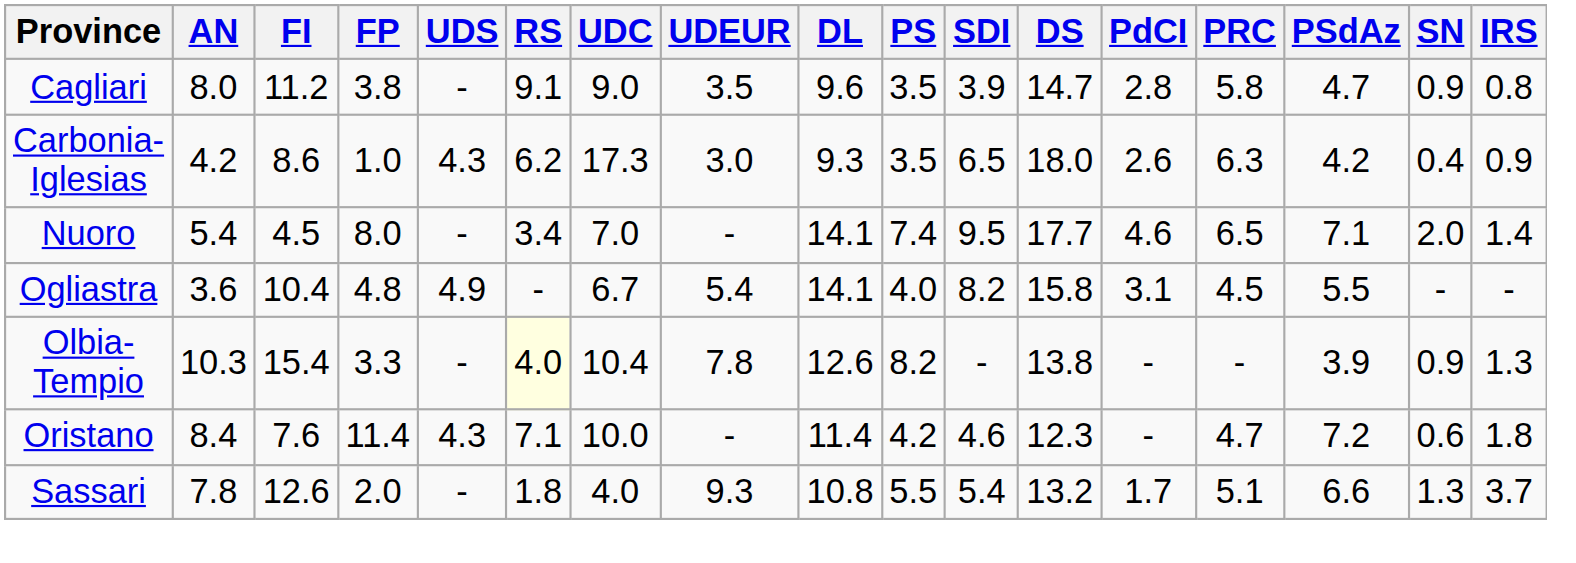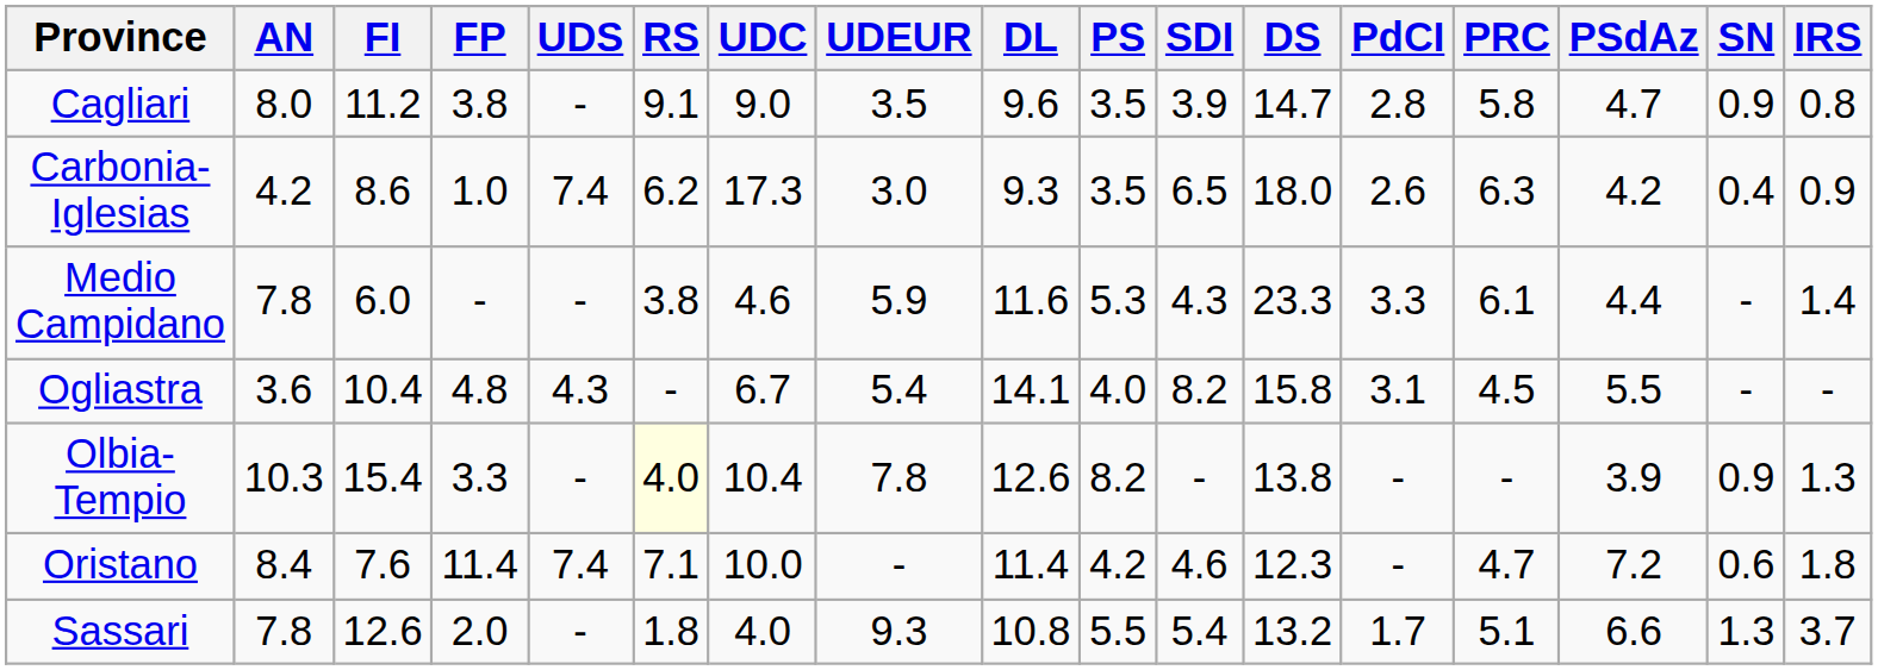 <table class="wikitable" style="text-align:center; width:100%">
 <tr>
 <th style="width:12%"><strong>Province</strong></th>
 <th style="width:5%"><strong><a href='#'>AN</a></strong></th>
 <th style="width:5%"><strong><a href='#'>FI</a></strong></th>
 <th style="width:5%"><strong><a href='#'>FP</a></strong></th>
 <th style="width:5%"><strong><a href='#'>UDS</a></strong></th>
 <th style="width:5%"><strong><a href='#'>RS</a></strong></th>
 <th style="width:5%"><strong><a href='#'>UDC</a></strong></th>
 <th style="width:5%"><strong><a href='#'>UDEUR</a></strong></th>
 <th style="width:5%"><strong><a href='#'>DL</a></strong></th>
 <th style="width:5%"><strong><a href='#'>PS</a></strong></th>
 <th style="width:5%"><strong><a href='#'>SDI</a></strong></th>
 <th style="width:5%"><strong><a href='#'>DS</a></strong></th>
 <th style="width:5%"><strong><a href='#'>PdCI</a></strong></th>
 <th style="width:5%"><strong><a href='#'>PRC</a></strong></th>
 <th style="width:5%"><strong><a href='#'>PSdAz</a></strong></th>
 <th style="width:5%"><strong><a href='#'>SN</a></strong></th>
 <th style="width:5%"><strong><a href='#'>IRS</a></strong></th>
 </tr>
 <tr>
 <td><a href='#'>Cagliari</a></td>
 <td>8.0</td>
 <td>11.2</td>
 <td>3.8</td>
 <td>-</td>
 <td>9.1</td>
 <td>9.0</td>
 <td>3.5</td>
 <td>9.6</td>
 <td>3.5</td>
 <td>3.9</td>
 <td>14.7</td>
 <td>2.8</td>
 <td>5.8</td>
 <td>4.7</td>
 <td>0.9</td>
 <td>0.8</td>
 </tr>
 <tr>
 <td><a href='#'>Carbonia-Iglesias</a></td>
 <td>4.2</td>
 <td>8.6</td>
 <td>1.0</td>
-<td>4.3</td>
+<td>7.4</td>
 <td>6.2</td>
 <td>17.3</td>
 <td>3.0</td>
 <td>9.3</td>
 <td>3.5</td>
 <td>6.5</td>
 <td>18.0</td>
 <td>2.6</td>
 <td>6.3</td>
 <td>4.2</td>
 <td>0.4</td>
 <td>0.9</td>
 </tr>
 <tr>
-<td><a href='#'>Nuoro</a></td>
-<td>5.4</td>
-<td>4.5</td>
-<td>8.0</td>
+<td><a href='#'>Medio Campidano</a></td>
+<td>7.8</td>
+<td>6.0</td>
 <td>-</td>
-<td>3.4</td>
-<td>7.0</td>
 <td>-</td>
-<td>14.1</td>
-<td>7.4</td>
-<td>9.5</td>
-<td>17.7</td>
+<td>3.8</td>
 <td>4.6</td>
-<td>6.5</td>
-<td>7.1</td>
-<td>2.0</td>
+<td>5.9</td>
+<td>11.6</td>
+<td>5.3</td>
+<td>4.3</td>
+<td>23.3</td>
+<td>3.3</td>
+<td>6.1</td>
+<td>4.4</td>
+<td>-</td>
 <td>1.4</td>
 </tr>
 <tr>
 <td><a href='#'>Ogliastra</a></td>
 <td>3.6</td>
 <td>10.4</td>
 <td>4.8</td>
-<td>4.9</td>
+<td>4.3</td>
 <td>-</td>
 <td>6.7</td>
 <td>5.4</td>
 <td>14.1</td>
 <td>4.0</td>
 <td>8.2</td>
 <td>15.8</td>
 <td>3.1</td>
 <td>4.5</td>
 <td>5.5</td>
 <td>-</td>
 <td>-</td>
 </tr>
 <tr>
 <td><a href='#'>Olbia-Tempio</a></td>
 <td>10.3</td>
 <td>15.4</td>
 <td>3.3</td>
 <td>-</td>
 <td style="background: lightyellow;">4.0</td>
 <td>10.4</td>
 <td>7.8</td>
 <td>12.6</td>
 <td>8.2</td>
 <td>-</td>
 <td>13.8</td>
 <td>-</td>
 <td>-</td>
 <td>3.9</td>
 <td>0.9</td>
 <td>1.3</td>
 </tr>
 <tr>
 <td><a href='#'>Oristano</a></td>
 <td>8.4</td>
 <td>7.6</td>
 <td>11.4</td>
-<td>4.3</td>
+<td>7.4</td>
 <td>7.1</td>
 <td>10.0</td>
 <td>-</td>
 <td>11.4</td>
 <td>4.2</td>
 <td>4.6</td>
 <td>12.3</td>
 <td>-</td>
 <td>4.7</td>
 <td>7.2</td>
 <td>0.6</td>
 <td>1.8</td>
 </tr>
 <tr>
 <td><a href='#'>Sassari</a></td>
 <td>7.8</td>
 <td>12.6</td>
 <td>2.0</td>
 <td>-</td>
 <td>1.8</td>
 <td>4.0</td>
 <td>9.3</td>
 <td>10.8</td>
 <td>5.5</td>
 <td>5.4</td>
 <td>13.2</td>
 <td>1.7</td>
 <td>5.1</td>
 <td>6.6</td>
 <td>1.3</td>
 <td>3.7</td>
 </tr>
 </table>
